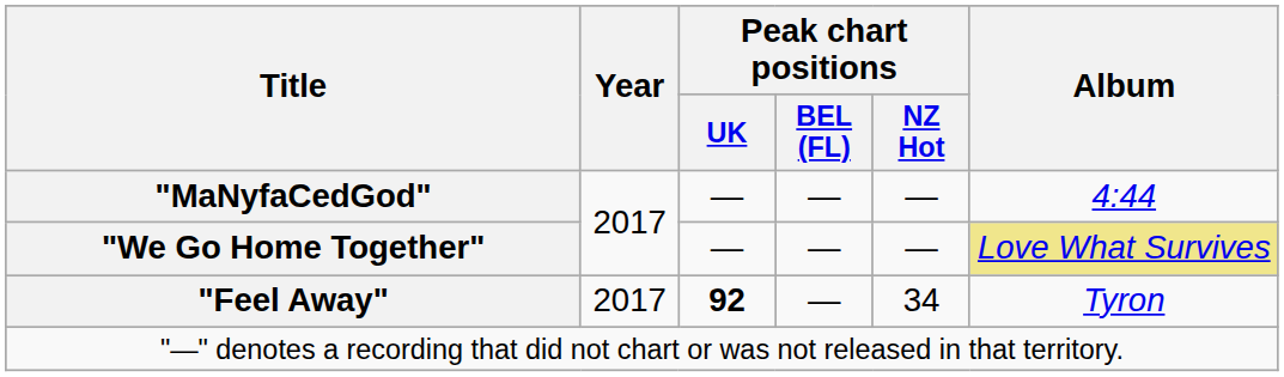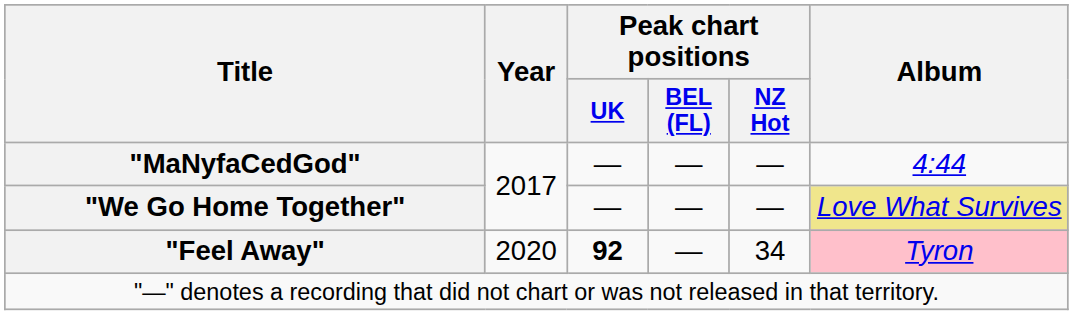 <table class="wikitable plainrowheaders" style="text-align:center;">
 <tr>
 <th scope="col" rowspan="2" style="width:17em;">Title</th>
 <th scope="col" rowspan="2" style="width:2.5em;">Year</th>
 <th scope="col" colspan="3">Peak chart positions</th>
 <th scope="col" rowspan="2">Album</th>
 </tr>
 <tr>
 <th scope="col" style="width:3em;font-size:85%;"><a href='#'>UK</a><br></th>
 <th scope="col" style="width:3em;font-size:85%;"><a href='#'>BEL<br>(FL)</a><br></th>
 <th scope="col" style="width:3em;font-size:85%;"><a href='#'>NZ<br>Hot</a><br></th>
 </tr>
 <tr>
 <th scope="row">"MaNyfaCedGod"<br></th>
 <td rowspan="2">2017</td>
 <td>—</td>
 <td>—</td>
 <td>—</td>
 <td><em><a href='#'>4:44</a></em></td>
 </tr>
 <tr>
 <th scope="row">"We Go Home Together"<br></th>
 <td>—</td>
 <td>—</td>
 <td>—</td>
 <td style="background: khaki;"><em><a href='#'>Love What Survives</a></em></td>
 </tr>
 <tr>
 <th scope="row">"Feel Away"<br></th>
-<td>2017</td>
+<td>2020</td>
 <td><strong>92</strong></td>
 <td>—</td>
 <td>34</td>
-<td><em><a href='#'>Tyron</a></em></td>
+<td style="background: pink;"><em><a href='#'>Tyron</a></em></td>
 </tr>
 <tr>
 <td colspan="18" style="font-size:85%;">"—" denotes a recording that did not chart or was not released in that territory.</td>
 </tr>
 </table>
